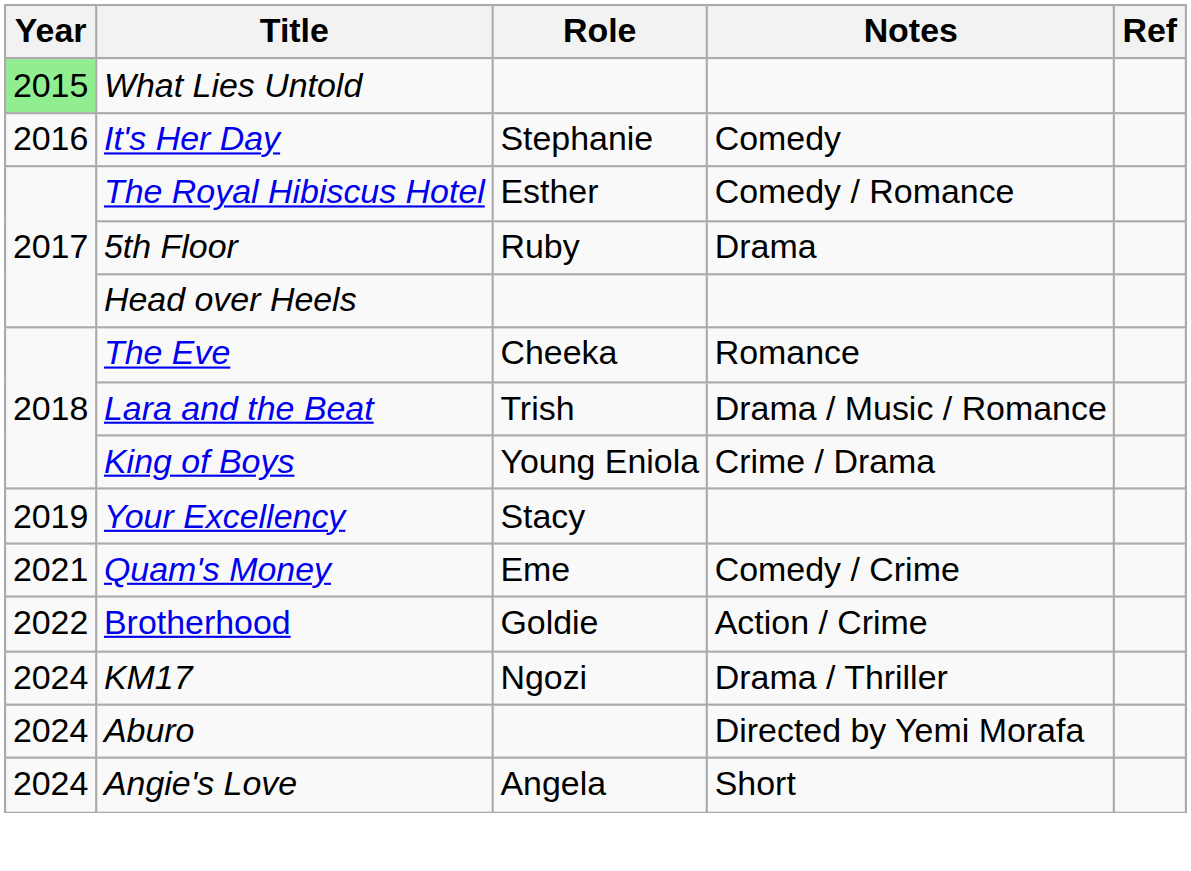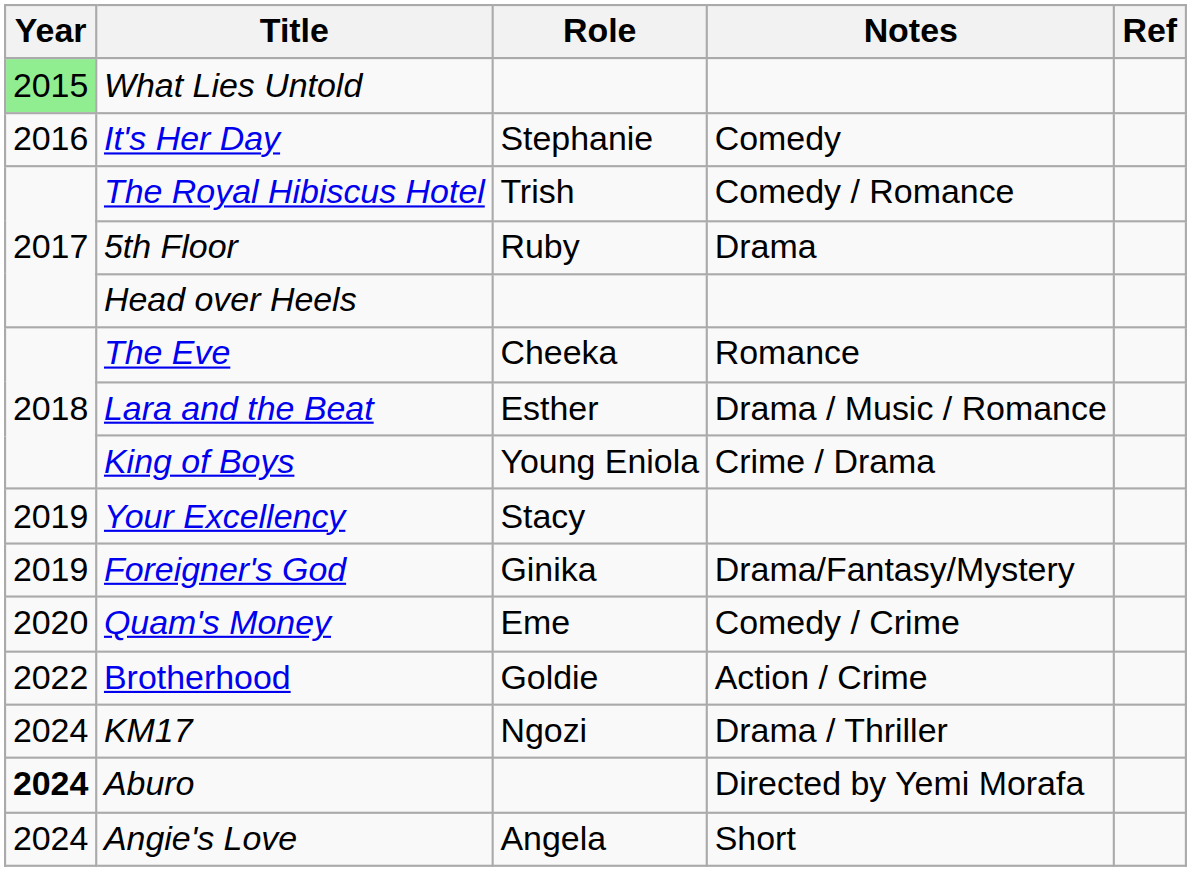 <table class="wikitable sortable">
 <tr>
 <th>Year</th>
 <th>Title</th>
 <th>Role</th>
 <th>Notes</th>
 <th>Ref</th>
 </tr>
 <tr>
 <td style="background: lightgreen;">2015</td>
 <td><em>What Lies Untold</em></td>
 <td></td>
 <td></td>
 <td></td>
 </tr>
 <tr>
 <td>2016</td>
 <td><em><a href='#'>It's Her Day</a></em></td>
 <td>Stephanie</td>
 <td>Comedy</td>
 <td></td>
 </tr>
 <tr>
 <td rowspan="3">2017</td>
 <td><em><a href='#'>The Royal Hibiscus Hotel</a></em></td>
-<td>Esther</td>
+<td>Trish</td>
 <td>Comedy / Romance</td>
 <td></td>
 </tr>
 <tr>
 <td><em>5th Floor</em></td>
 <td>Ruby</td>
 <td>Drama</td>
 <td></td>
 </tr>
 <tr>
 <td><em>Head over Heels</em></td>
 <td></td>
 <td></td>
 <td></td>
 </tr>
 <tr>
 <td rowspan="3">2018</td>
 <td><em><a href='#'>The Eve</a></em></td>
 <td>Cheeka</td>
 <td>Romance</td>
 <td></td>
 </tr>
 <tr>
 <td><em><a href='#'>Lara and the Beat</a></em></td>
-<td>Trish</td>
+<td>Esther</td>
 <td>Drama / Music / Romance</td>
 <td></td>
 </tr>
 <tr>
 <td><em><a href='#'>King of Boys</a></em></td>
 <td>Young Eniola</td>
 <td>Crime / Drama</td>
 <td></td>
 </tr>
 <tr>
 <td>2019</td>
 <td><a href='#'><em>Your Excellency</em></a></td>
 <td>Stacy</td>
 <td></td>
 <td></td>
 </tr>
 <tr>
-<td>2021</td>
+<td>2019</td>
+<td><em><a href='#'>Foreigner's God</a></em></td>
+<td>Ginika</td>
+<td>Drama/Fantasy/Mystery</td>
+<td></td>
+</tr>
+<tr>
+<td>2020</td>
 <td><em><a href='#'>Quam's Money</a></em></td>
 <td>Eme</td>
 <td>Comedy / Crime</td>
 <td></td>
 </tr>
 <tr>
 <td>2022</td>
 <td><a href='#'>Brotherhood</a></td>
 <td>Goldie</td>
 <td>Action / Crime</td>
 <td></td>
 </tr>
 <tr>
 <td>2024</td>
 <td><em>KM17</em></td>
 <td>Ngozi</td>
 <td>Drama / Thriller</td>
 <td></td>
 </tr>
 <tr>
-<td>2024</td>
+<td><strong>2024</strong></td>
 <td><em>Aburo</em></td>
 <td></td>
 <td>Directed by Yemi Morafa</td>
 <td></td>
 </tr>
 <tr>
 <td>2024</td>
 <td><em>Angie's Love</em></td>
 <td>Angela</td>
 <td>Short</td>
 <td></td>
 </tr>
 </table>
